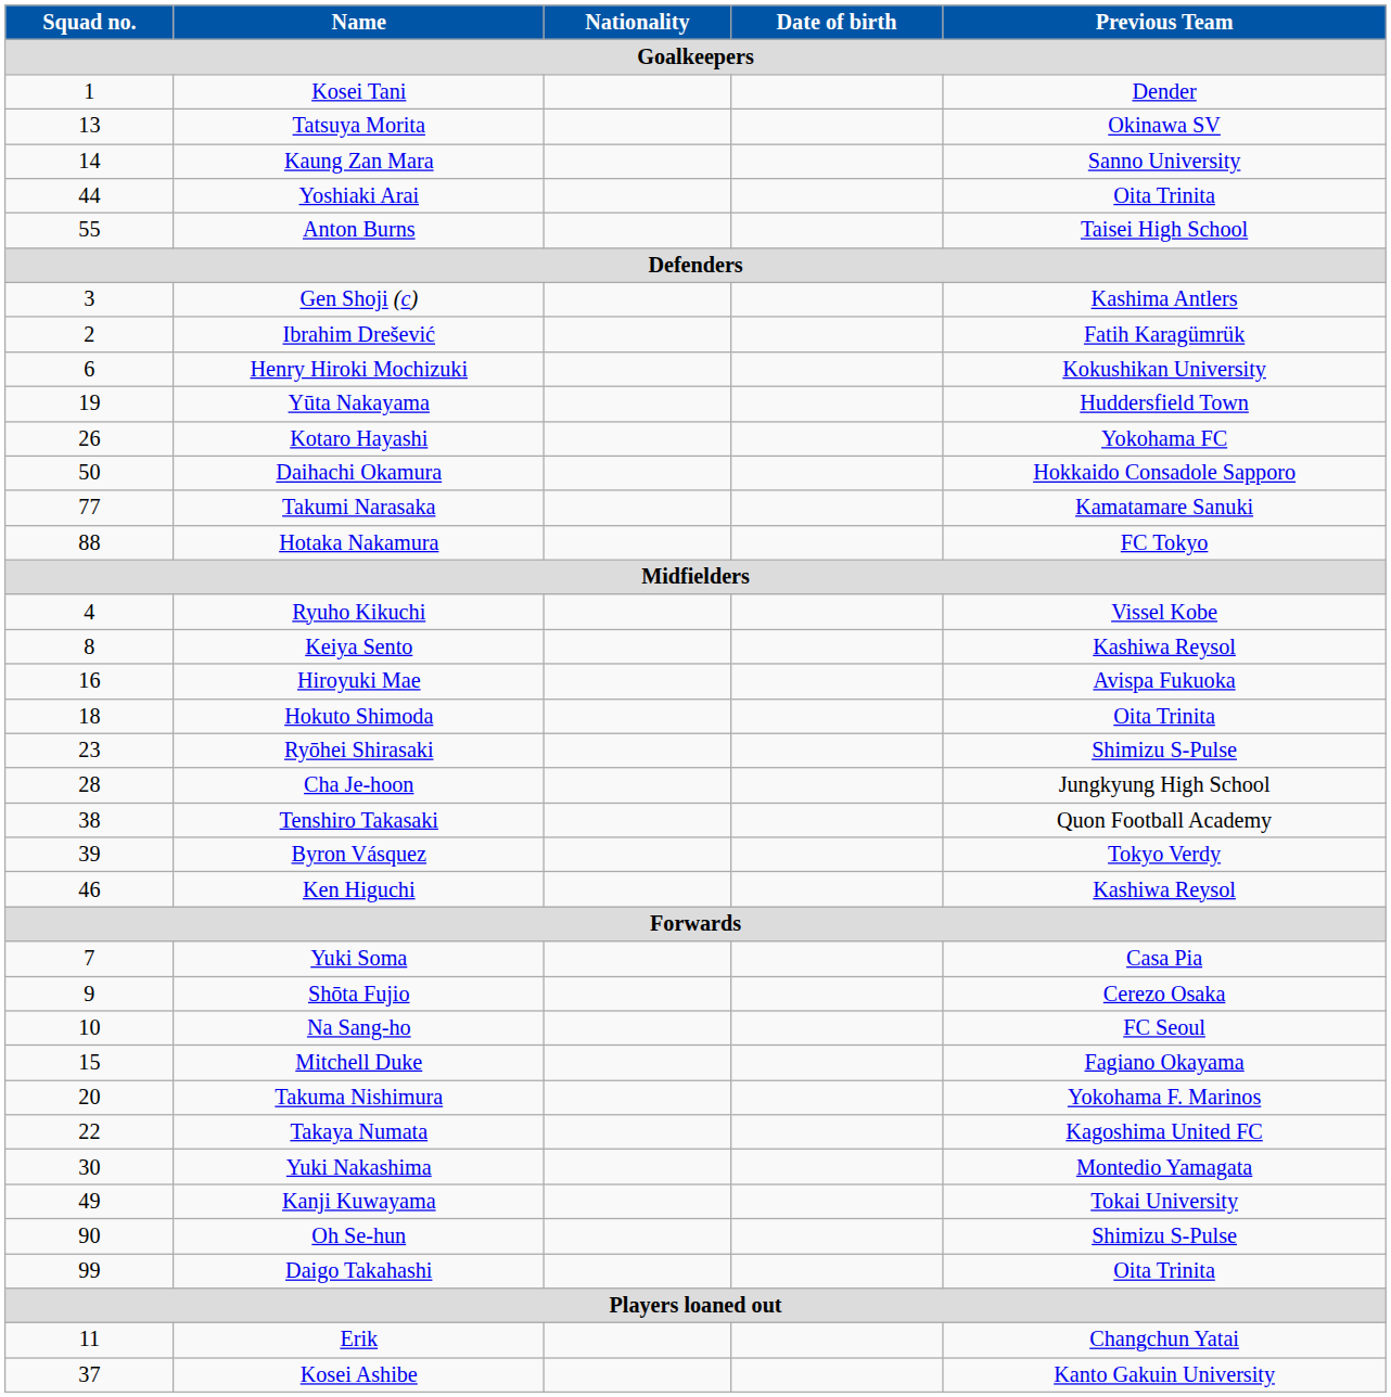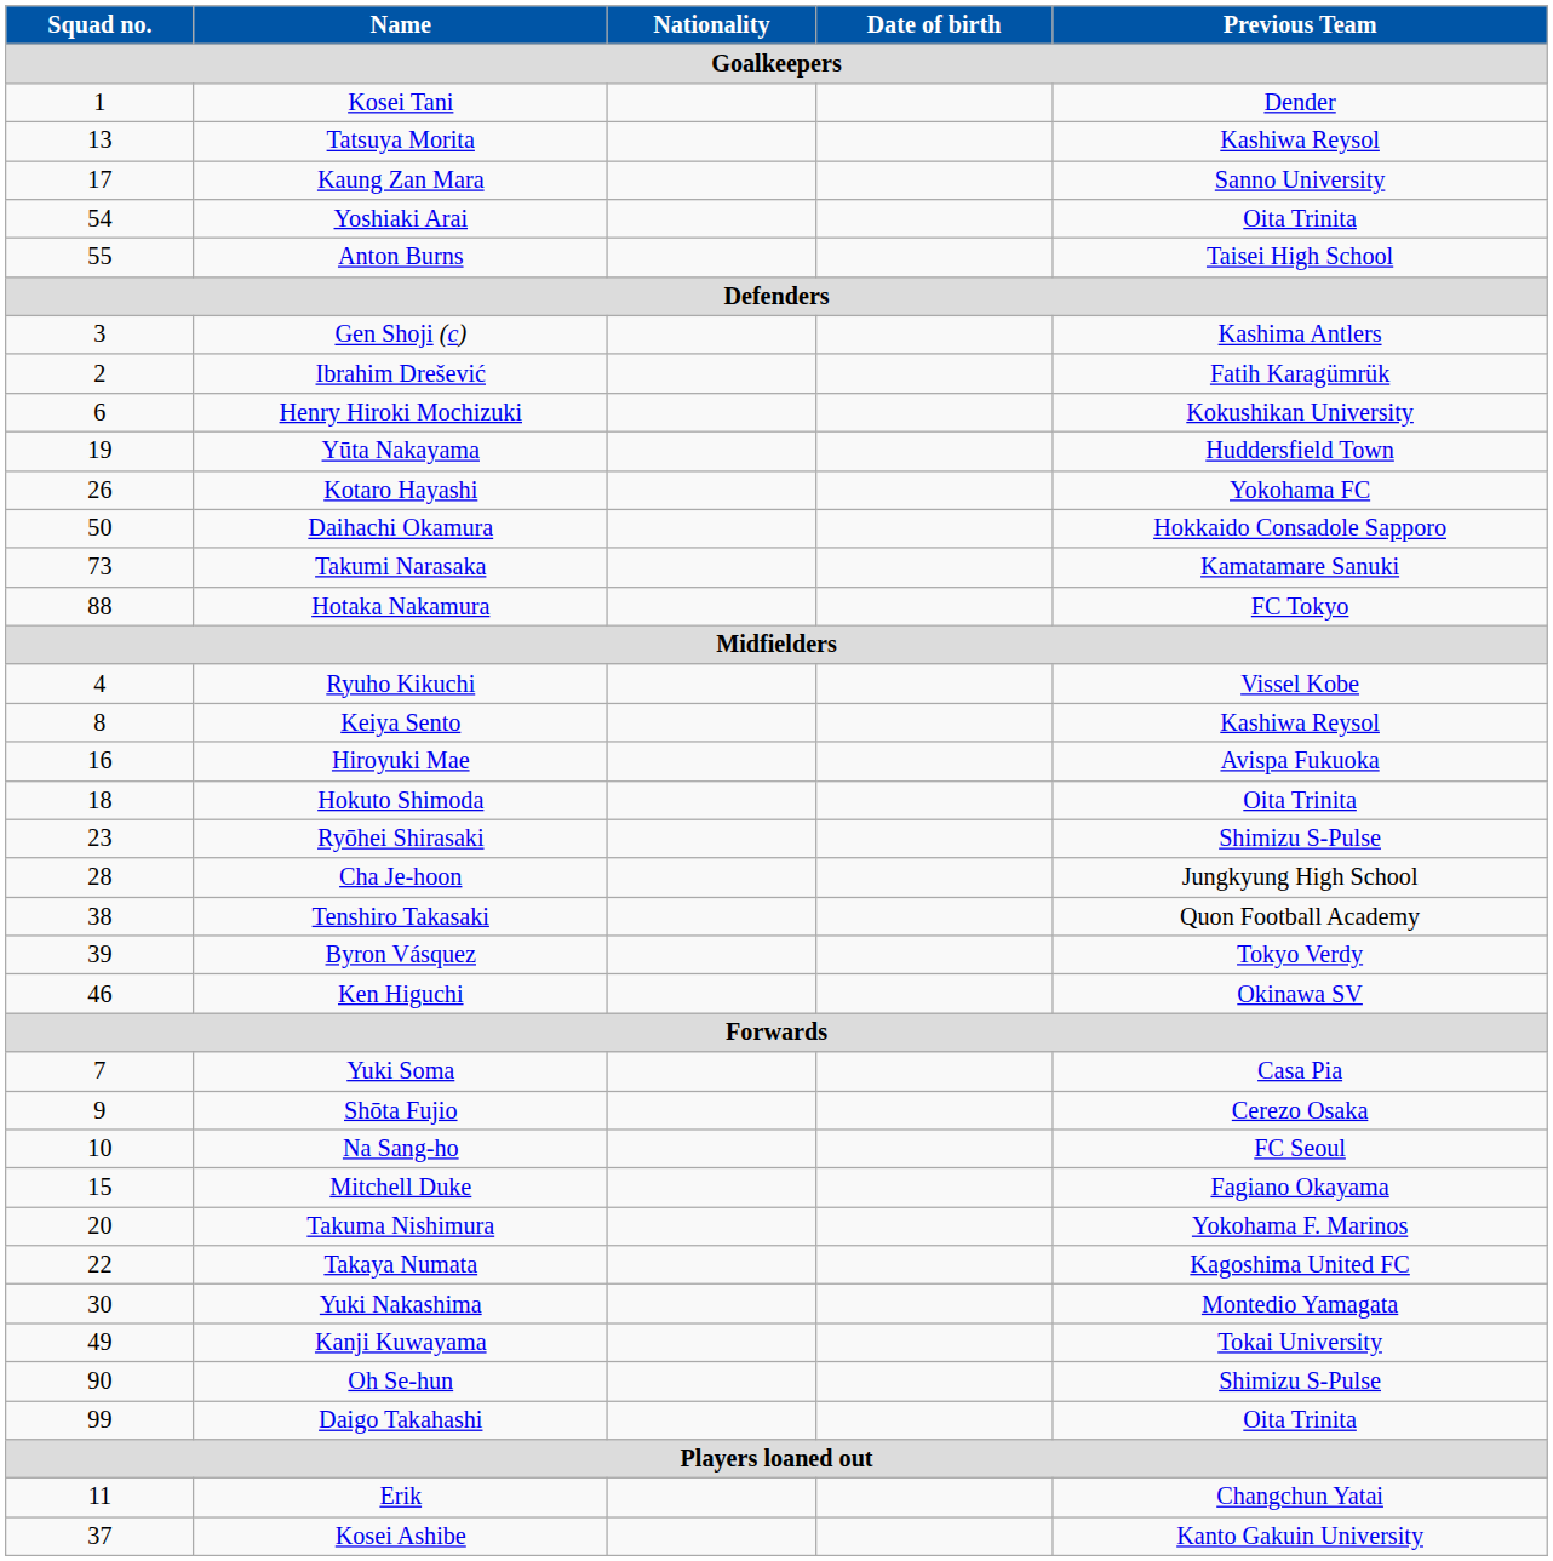 <table class="wikitable" style="text-align:center;width:80%">
 <tr>
 <th style="background:#0055A6; color:#FFFFFF; text-align:center;">Squad no.</th>
 <th style="background:#0055A6; color:#FFFFFF; text-align:center;">Name</th>
 <th style="background:#0055A6; color:#FFFFFF; text-align:center;">Nationality</th>
 <th style="background:#0055A6; color:#FFFFFF; text-align:center;">Date of birth</th>
 <th style="background:#0055A6; color:#FFFFFF; text-align:center;">Previous Team</th>
 </tr>
 <tr>
 <th colspan="5" style="background:#dcdcdc; text-align:center;">Goalkeepers</th>
 </tr>
 <tr>
 <td>1</td>
 <td><a href='#'>Kosei Tani</a></td>
 <td></td>
 <td></td>
 <td> <a href='#'>Dender</a></td>
 </tr>
 <tr>
 <td>13</td>
 <td><a href='#'>Tatsuya Morita</a></td>
 <td></td>
 <td></td>
-<td> <a href='#'>Okinawa SV</a></td>
+<td> <a href='#'>Kashiwa Reysol</a></td>
 </tr>
 <tr>
-<td>14</td>
+<td>17</td>
 <td><a href='#'>Kaung Zan Mara</a></td>
 <td></td>
 <td></td>
 <td> <a href='#'>Sanno University</a></td>
 </tr>
 <tr>
-<td>44</td>
+<td>54</td>
 <td><a href='#'>Yoshiaki Arai</a></td>
 <td></td>
 <td></td>
 <td> <a href='#'>Oita Trinita</a></td>
 </tr>
 <tr>
 <td>55</td>
 <td><a href='#'>Anton Burns</a></td>
 <td></td>
 <td></td>
 <td> <a href='#'>Taisei High School</a></td>
 </tr>
 <tr>
 <th colspan="5" style="background:#dcdcdc; text-align:center;">Defenders</th>
 </tr>
 <tr>
 <td>3</td>
 <td><a href='#'>Gen Shoji</a> <em>(<a href='#'>c</a>)</em></td>
 <td></td>
 <td></td>
 <td> <a href='#'>Kashima Antlers</a></td>
 </tr>
 <tr>
 <td>2</td>
 <td><a href='#'>Ibrahim Drešević</a></td>
 <td></td>
 <td></td>
 <td> <a href='#'>Fatih Karagümrük</a></td>
 </tr>
 <tr>
 <td>6</td>
 <td><a href='#'>Henry Hiroki Mochizuki</a></td>
 <td></td>
 <td></td>
 <td> <a href='#'>Kokushikan University</a></td>
 </tr>
 <tr>
 <td>19</td>
 <td><a href='#'>Yūta Nakayama</a></td>
 <td></td>
 <td></td>
 <td> <a href='#'>Huddersfield Town</a></td>
 </tr>
 <tr>
 <td>26</td>
 <td><a href='#'>Kotaro Hayashi</a></td>
 <td></td>
 <td></td>
 <td> <a href='#'>Yokohama FC</a></td>
 </tr>
 <tr>
 <td>50</td>
 <td><a href='#'>Daihachi Okamura</a></td>
 <td></td>
 <td></td>
 <td> <a href='#'>Hokkaido Consadole Sapporo</a></td>
 </tr>
 <tr>
-<td>77</td>
+<td>73</td>
 <td><a href='#'>Takumi Narasaka</a></td>
 <td></td>
 <td></td>
 <td> <a href='#'>Kamatamare Sanuki</a></td>
 </tr>
 <tr>
 <td>88</td>
 <td><a href='#'>Hotaka Nakamura</a></td>
 <td></td>
 <td></td>
 <td> <a href='#'>FC Tokyo</a></td>
 </tr>
 <tr>
 <th colspan="5" style="background:#dcdcdc; text-align:center;">Midfielders</th>
 </tr>
 <tr>
 <td>4</td>
 <td><a href='#'>Ryuho Kikuchi</a></td>
 <td></td>
 <td></td>
 <td> <a href='#'>Vissel Kobe</a></td>
 </tr>
 <tr>
 <td>8</td>
 <td><a href='#'>Keiya Sento</a></td>
 <td></td>
 <td></td>
 <td> <a href='#'>Kashiwa Reysol</a></td>
 </tr>
 <tr>
 <td>16</td>
 <td><a href='#'>Hiroyuki Mae</a></td>
 <td></td>
 <td></td>
 <td> <a href='#'>Avispa Fukuoka</a></td>
 </tr>
 <tr>
 <td>18</td>
 <td><a href='#'>Hokuto Shimoda</a></td>
 <td></td>
 <td></td>
 <td> <a href='#'>Oita Trinita</a></td>
 </tr>
 <tr>
 <td>23</td>
 <td><a href='#'>Ryōhei Shirasaki</a></td>
 <td></td>
 <td></td>
 <td> <a href='#'>Shimizu S-Pulse</a></td>
 </tr>
 <tr>
 <td>28</td>
 <td><a href='#'>Cha Je-hoon</a></td>
 <td></td>
 <td></td>
 <td> Jungkyung High School</td>
 </tr>
 <tr>
 <td>38</td>
 <td><a href='#'>Tenshiro Takasaki</a></td>
 <td></td>
 <td></td>
 <td> Quon Football Academy</td>
 </tr>
 <tr>
 <td>39</td>
 <td><a href='#'>Byron Vásquez</a></td>
 <td></td>
 <td></td>
 <td> <a href='#'>Tokyo Verdy</a></td>
 </tr>
 <tr>
 <td>46</td>
 <td><a href='#'>Ken Higuchi</a></td>
 <td></td>
 <td></td>
-<td> <a href='#'>Kashiwa Reysol</a></td>
+<td> <a href='#'>Okinawa SV</a></td>
 </tr>
 <tr>
 <th colspan="12" style="background:#dcdcdc; text-align:center;">Forwards</th>
 </tr>
 <tr>
 <td>7</td>
 <td><a href='#'>Yuki Soma</a></td>
 <td></td>
 <td></td>
 <td> <a href='#'>Casa Pia</a></td>
 </tr>
 <tr>
 <td>9</td>
 <td><a href='#'>Shōta Fujio</a></td>
 <td></td>
 <td></td>
 <td> <a href='#'>Cerezo Osaka</a></td>
 </tr>
 <tr>
 <td>10</td>
 <td><a href='#'>Na Sang-ho</a></td>
 <td></td>
 <td></td>
 <td> <a href='#'>FC Seoul</a></td>
 </tr>
 <tr>
 <td>15</td>
 <td><a href='#'>Mitchell Duke</a></td>
 <td></td>
 <td></td>
 <td> <a href='#'>Fagiano Okayama</a></td>
 </tr>
 <tr>
 <td>20</td>
 <td><a href='#'>Takuma Nishimura</a></td>
 <td></td>
 <td></td>
 <td> <a href='#'>Yokohama F. Marinos</a></td>
 </tr>
 <tr>
 <td>22</td>
 <td><a href='#'>Takaya Numata</a></td>
 <td></td>
 <td></td>
 <td> <a href='#'>Kagoshima United FC</a></td>
 </tr>
 <tr>
 <td>30</td>
 <td><a href='#'>Yuki Nakashima</a></td>
 <td></td>
 <td></td>
 <td> <a href='#'>Montedio Yamagata</a></td>
 </tr>
 <tr>
 <td>49</td>
 <td><a href='#'>Kanji Kuwayama</a></td>
 <td></td>
 <td></td>
 <td> <a href='#'>Tokai University</a></td>
 </tr>
 <tr>
 <td>90</td>
 <td><a href='#'>Oh Se-hun</a></td>
 <td></td>
 <td></td>
 <td> <a href='#'>Shimizu S-Pulse</a></td>
 </tr>
 <tr>
 <td>99</td>
 <td><a href='#'>Daigo Takahashi</a></td>
 <td></td>
 <td></td>
 <td> <a href='#'>Oita Trinita</a></td>
 </tr>
 <tr>
 <th colspan="12" style="background:#dcdcdc; text-align:center;">Players loaned out</th>
 </tr>
 <tr>
 <td>11</td>
 <td><a href='#'>Erik</a></td>
 <td></td>
 <td></td>
 <td> <a href='#'>Changchun Yatai</a></td>
 </tr>
 <tr>
 <td>37</td>
 <td><a href='#'>Kosei Ashibe</a></td>
 <td></td>
 <td></td>
 <td> <a href='#'>Kanto Gakuin University</a></td>
 </tr>
 <tr>
 </tr>
 </table>
